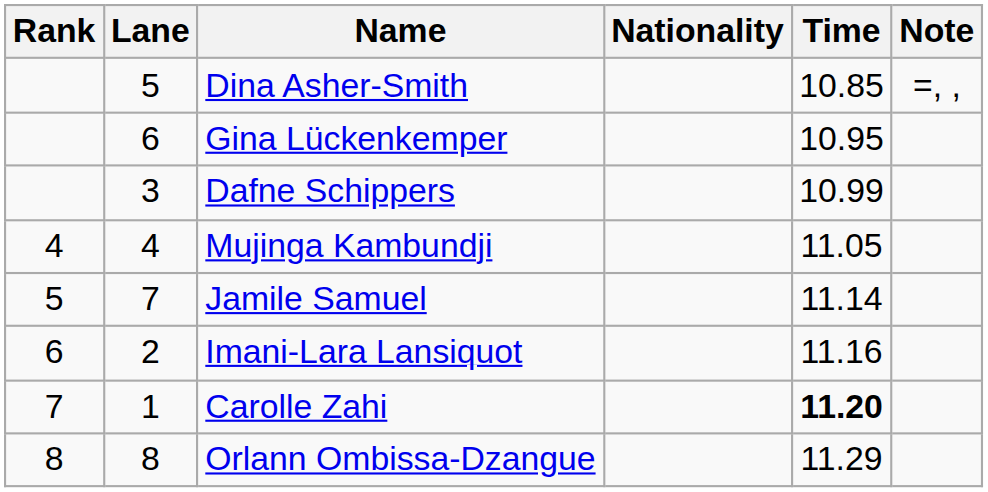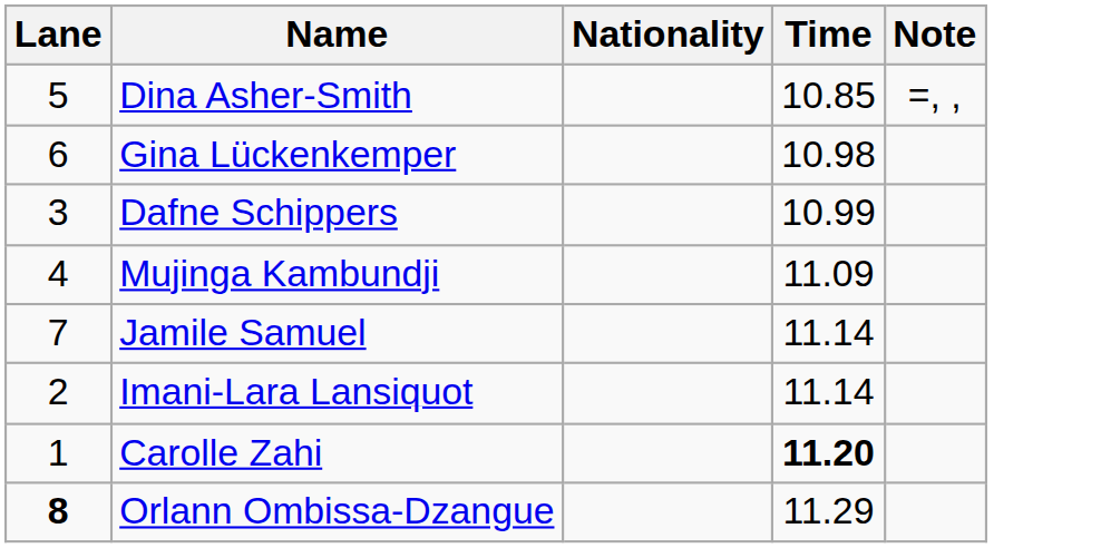 <table class="wikitable sortable" style="text-align:center">
 <tr>
-<th>Rank</th>
 <th>Lane</th>
 <th>Name</th>
 <th>Nationality</th>
 <th>Time</th>
 <th>Note</th>
 </tr>
 <tr>
-<td></td>
 <td>5</td>
 <td align=left><a href='#'>Dina Asher-Smith</a></td>
 <td align=left></td>
 <td>10.85</td>
 <td>=<strong></strong>, , <strong></strong></td>
 </tr>
 <tr>
-<td></td>
 <td>6</td>
 <td align=left><a href='#'>Gina Lückenkemper</a></td>
 <td align=left></td>
-<td>10.95</td>
+<td>10.98</td>
 <td></td>
 </tr>
 <tr>
-<td></td>
 <td>3</td>
 <td align=left><a href='#'>Dafne Schippers</a></td>
 <td align=left></td>
 <td>10.99</td>
 <td></td>
 </tr>
 <tr>
 <td>4</td>
-<td>4</td>
 <td align=left><a href='#'>Mujinga Kambundji</a></td>
 <td align=left></td>
-<td>11.05</td>
+<td>11.09</td>
 <td></td>
 </tr>
 <tr>
-<td>5</td>
 <td>7</td>
 <td align=left><a href='#'>Jamile Samuel</a></td>
 <td align=left></td>
 <td>11.14</td>
 <td></td>
 </tr>
 <tr>
-<td>6</td>
 <td>2</td>
 <td align=left><a href='#'>Imani-Lara Lansiquot</a></td>
 <td align=left></td>
-<td>11.16</td>
+<td>11.14</td>
 <td></td>
 </tr>
 <tr>
-<td>7</td>
 <td>1</td>
 <td align=left><a href='#'>Carolle Zahi</a></td>
 <td align=left></td>
 <td><strong>11.20</strong></td>
 <td></td>
 </tr>
 <tr>
-<td>8</td>
-<td>8</td>
+<td><strong>8</strong></td>
 <td align=left><a href='#'>Orlann Ombissa-Dzangue</a></td>
 <td align=left></td>
 <td>11.29</td>
 <td></td>
 </tr>
 </table>
